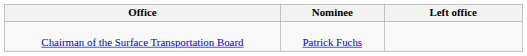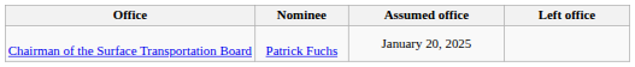 <table class="wikitable sortable" style="text-align:center">
 <tr>
 <th style="width:40%;">Office</th>
 <th style="width:15%;">Nominee</th>
+<th style="width:25%;" data-sort- type="date">Assumed office</th>
 <th style="width:20%;" data-sort- type="date">Left office</th>
 </tr>
 <tr>
 <td><br><a href='#'>Chairman of the Surface Transportation Board</a></td>
 <td><br><a href='#'>Patrick Fuchs</a></td>
+<td>January 20, 2025</td>
 <td></td>
 </tr>
 </table>
